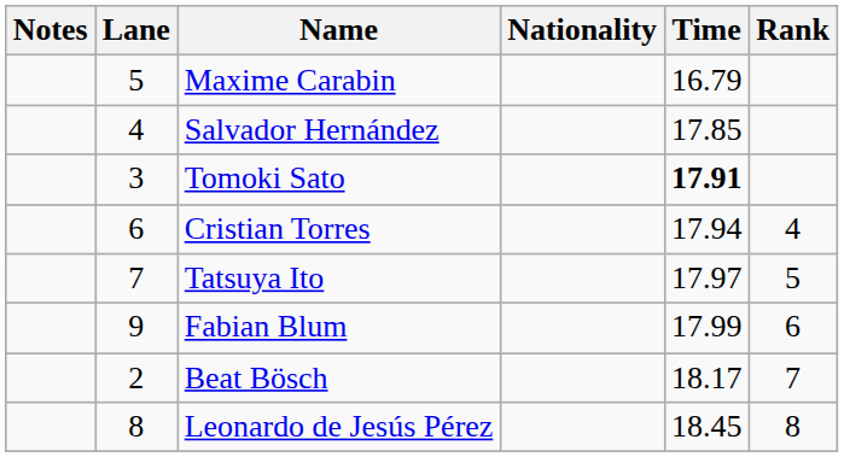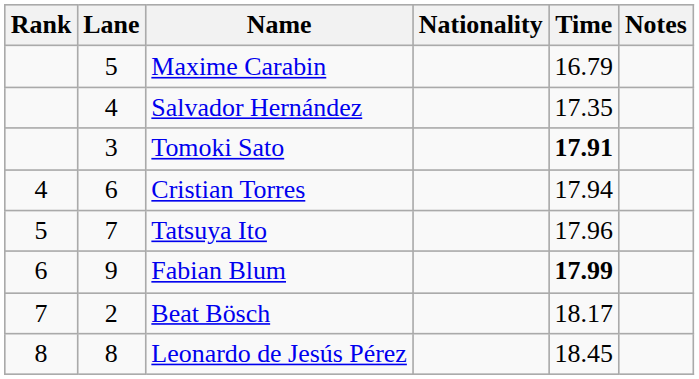 <table class="wikitable sortable" style="text-align:center">
 <tr>
-<th>Notes</th>
+<th>Rank</th>
 <th>Lane</th>
 <th>Name</th>
 <th>Nationality</th>
 <th>Time</th>
-<th>Rank</th>
+<th>Notes</th>
 </tr>
 <tr>
 <td></td>
 <td>5</td>
 <td align="left"><a href='#'>Maxime Carabin</a></td>
 <td align="left"></td>
 <td>16.79</td>
 <td></td>
 </tr>
 <tr>
 <td></td>
 <td>4</td>
 <td align="left"><a href='#'>Salvador Hernández</a></td>
 <td align="left"></td>
-<td>17.85</td>
+<td>17.35</td>
 <td></td>
 </tr>
 <tr>
 <td></td>
 <td>3</td>
 <td align="left"><a href='#'>Tomoki Sato</a></td>
 <td align="left"></td>
 <td><strong>17.91</strong></td>
 <td></td>
 </tr>
 <tr>
-<td></td>
+<td>4</td>
 <td>6</td>
 <td align="left"><a href='#'>Cristian Torres</a></td>
 <td align="left"></td>
 <td>17.94</td>
-<td>4</td>
+<td></td>
 </tr>
 <tr>
-<td></td>
+<td>5</td>
 <td>7</td>
 <td align="left"><a href='#'>Tatsuya Ito</a></td>
 <td align="left"></td>
-<td>17.97</td>
-<td>5</td>
+<td>17.96</td>
+<td></td>
 </tr>
 <tr>
-<td></td>
+<td>6</td>
 <td>9</td>
 <td align="left"><a href='#'>Fabian Blum</a></td>
 <td align="left"></td>
-<td>17.99</td>
-<td>6</td>
+<td><strong>17.99</strong></td>
+<td></td>
 </tr>
 <tr>
-<td></td>
+<td>7</td>
 <td>2</td>
 <td align="left"><a href='#'>Beat Bösch</a></td>
 <td align="left"></td>
 <td>18.17</td>
-<td>7</td>
+<td></td>
 </tr>
 <tr>
-<td></td>
+<td>8</td>
 <td>8</td>
 <td align="left"><a href='#'>Leonardo de Jesús Pérez</a></td>
 <td align="left"></td>
 <td>18.45</td>
-<td>8</td>
+<td></td>
 </tr>
 </table>
